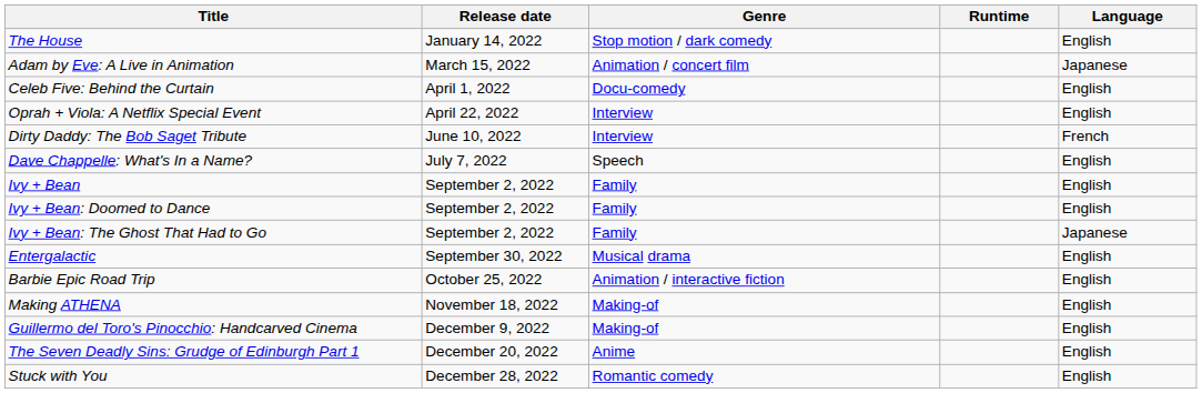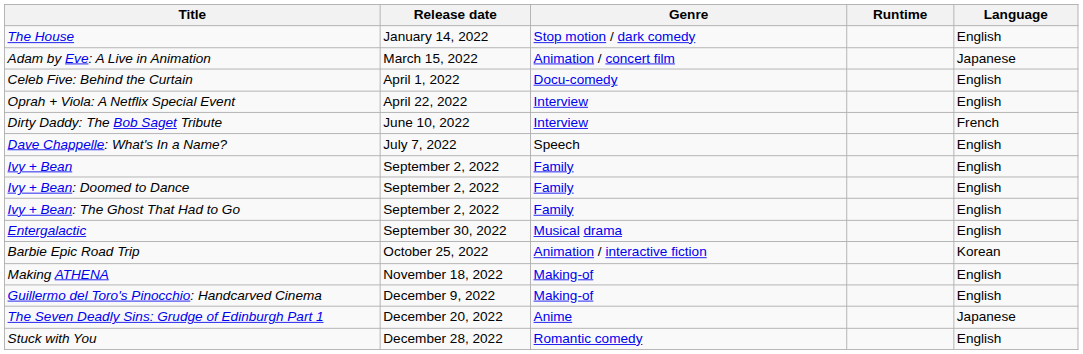 <table class="wikitable sortable" style="width:100%">
 <tr>
 <th style="width:35%;">Title</th>
 <th scope="col" style="width:14%;">Release date</th>
 <th>Genre</th>
 <th>Runtime</th>
 <th>Language</th>
 </tr>
 <tr>
 <td><em><a href='#'>The House</a></em></td>
 <td>January 14, 2022</td>
 <td><a href='#'>Stop motion</a> / <a href='#'>dark comedy</a></td>
 <td></td>
 <td>English</td>
 </tr>
 <tr>
 <td><em>Adam by <a href='#'>Eve</a>: A Live in Animation</em></td>
 <td>March 15, 2022</td>
 <td><a href='#'>Animation</a> / <a href='#'>concert film</a></td>
 <td></td>
 <td>Japanese</td>
 </tr>
 <tr>
 <td><em>Celeb Five: Behind the Curtain</em></td>
 <td>April 1, 2022</td>
 <td><a href='#'>Docu-comedy</a></td>
 <td></td>
 <td>English</td>
 </tr>
 <tr>
 <td><em>Oprah + Viola: A Netflix Special Event</em></td>
 <td>April 22, 2022</td>
 <td><a href='#'>Interview</a></td>
 <td></td>
 <td>English</td>
 </tr>
 <tr>
 <td><em>Dirty Daddy: The <a href='#'>Bob Saget</a> Tribute</em></td>
 <td>June 10, 2022</td>
 <td><a href='#'>Interview</a></td>
 <td></td>
 <td>French</td>
 </tr>
 <tr>
 <td><em><a href='#'>Dave Chappelle</a>: What's In a Name?</em></td>
 <td>July 7, 2022</td>
 <td>Speech</td>
 <td></td>
 <td>English</td>
 </tr>
 <tr>
 <td><em><a href='#'>Ivy + Bean</a></em></td>
 <td>September 2, 2022</td>
 <td><a href='#'>Family</a></td>
 <td></td>
 <td>English</td>
 </tr>
 <tr>
 <td><em><a href='#'>Ivy + Bean</a>: Doomed to Dance</em></td>
 <td>September 2, 2022</td>
 <td><a href='#'>Family</a></td>
 <td></td>
 <td>English</td>
 </tr>
 <tr>
 <td><em><a href='#'>Ivy + Bean</a>: The Ghost That Had to Go</em></td>
 <td>September 2, 2022</td>
 <td><a href='#'>Family</a></td>
 <td></td>
-<td>Japanese</td>
+<td>English</td>
 </tr>
 <tr>
 <td><em><a href='#'>Entergalactic</a></em></td>
 <td>September 30, 2022</td>
 <td><a href='#'>Musical</a> <a href='#'>drama</a></td>
 <td></td>
 <td>English</td>
 </tr>
 <tr>
 <td><em>Barbie Epic Road Trip</em></td>
 <td>October 25, 2022</td>
 <td><a href='#'>Animation</a> / <a href='#'>interactive fiction</a></td>
 <td></td>
-<td>English</td>
+<td>Korean</td>
 </tr>
 <tr>
 <td><em>Making <a href='#'>ATHENA</a></em></td>
 <td>November 18, 2022</td>
 <td><a href='#'>Making-of</a></td>
 <td></td>
 <td>English</td>
 </tr>
 <tr>
 <td><em><a href='#'>Guillermo del Toro's Pinocchio</a>: Handcarved Cinema</em></td>
 <td>December 9, 2022</td>
 <td><a href='#'>Making-of</a></td>
 <td></td>
 <td>English</td>
 </tr>
 <tr>
 <td><em><a href='#'>The Seven Deadly Sins: Grudge of Edinburgh Part 1</a></em></td>
 <td>December 20, 2022</td>
 <td><a href='#'>Anime</a></td>
 <td></td>
-<td>English</td>
+<td>Japanese</td>
 </tr>
 <tr>
 <td><em>Stuck with You</em></td>
 <td>December 28, 2022</td>
 <td><a href='#'>Romantic comedy</a></td>
 <td></td>
 <td>English</td>
 </tr>
 </table>
